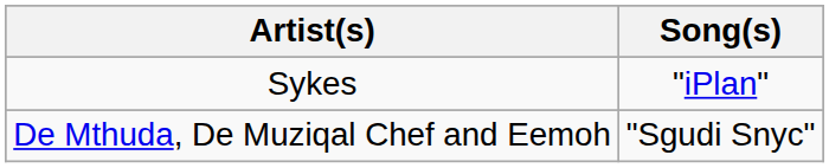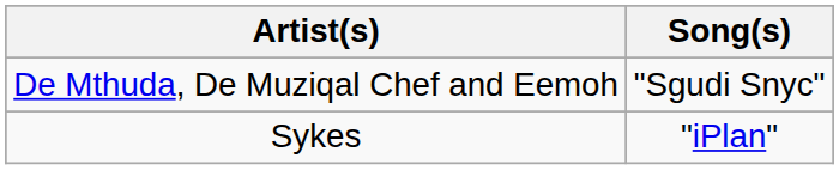 <table class="wikitable sortable plainrowheaders" style="text-align:center">
 <tr>
 <th scope="col">Artist(s)</th>
 <th scope="col">Song(s)</th>
 </tr>
 <tr>
+<td><a href='#'>De Mthuda</a>, De Muziqal Chef and Eemoh</td>
+<td>"Sgudi Snyc"</td>
+</tr>
+<tr>
 <td>Sykes</td>
 <td>"<a href='#'>iPlan</a>"</td>
 </tr>
-<tr>
-<td><a href='#'>De Mthuda</a>, De Muziqal Chef and Eemoh</td>
-<td>"Sgudi Snyc"</td>
-</tr>
 </table>
